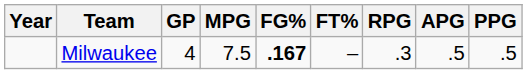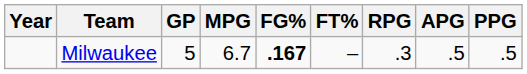 <table class="wikitable sortable" style="font-size:95%; text-align:right;">
 <tr>
 <th>Year</th>
 <th>Team</th>
 <th>GP</th>
 <th>MPG</th>
 <th>FG%</th>
 <th>FT%</th>
 <th>RPG</th>
 <th>APG</th>
 <th>PPG</th>
 </tr>
 <tr>
 <td style="text-align:left;"></td>
 <td style="text-align:left;"><a href='#'>Milwaukee</a></td>
-<td>4</td>
-<td>7.5</td>
+<td>5</td>
+<td>6.7</td>
 <td><strong>.167</strong></td>
 <td>–</td>
 <td>.3</td>
 <td>.5</td>
 <td>.5</td>
 </tr>
 </table>
